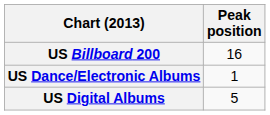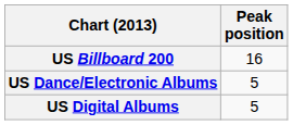 <table class="wikitable sortable plainrowheaders" style="text-align:center">
 <tr>
 <th scope="col">Chart (2013)</th>
 <th scope="col">Peak<br>position</th>
 </tr>
 <tr>
 <th scope="row">US <a href='#'><em>Billboard</em> 200</a></th>
 <td>16</td>
 </tr>
 <tr>
 <th scope="row">US <a href='#'>Dance/Electronic Albums</a></th>
-<td>1</td>
+<td>5</td>
 </tr>
 <tr>
 <th scope="row">US <a href='#'>Digital Albums</a></th>
 <td>5</td>
 </tr>
 </table>
